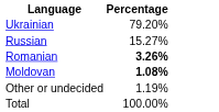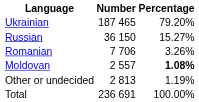 <table class="standard">
 <tr>
 <th>Language</th>
+<th>Number</th>
 <th>Percentage</th>
 </tr>
 <tr>
 <td><a href='#'>Ukrainian</a></td>
+<td align="right">187 465</td>
 <td align="right">79.20%</td>
 </tr>
 <tr>
 <td><a href='#'>Russian</a></td>
+<td align="right">36 150</td>
 <td align="right">15.27%</td>
 </tr>
 <tr>
 <td><a href='#'>Romanian</a></td>
-<td align="right"><strong>3.26%</strong></td>
+<td align="right">7 706</td>
+<td align="right">3.26%</td>
 </tr>
 <tr>
 <td><a href='#'>Moldovan</a></td>
+<td align="right">2 557</td>
 <td align="right"><strong>1.08%</strong></td>
 </tr>
 <tr>
 <td>Other or undecided</td>
+<td align="right">2 813</td>
 <td align="right">1.19%</td>
 </tr>
 <tr>
 <td>Total</td>
+<td align="right">236 691</td>
 <td align="right">100.00%</td>
 </tr>
 </table>
